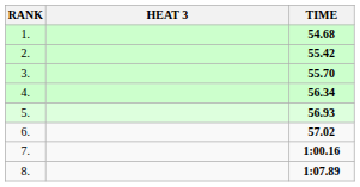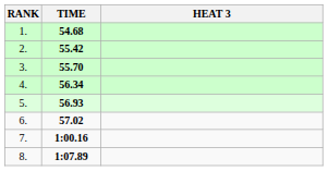 <table class="wikitable" style="border-collapse: collapse; font-size: 90%;">
 <tr>
 <th>RANK</th>
+<th style="width: 5em">TIME</th>
 <th style="width: 20em">HEAT 3</th>
-<th style="width: 5em">TIME</th>
 </tr>
 <tr style="background:#ccffcc;">
 <td align="center">1.</td>
+<td align="center"><strong>54.68</strong></td>
 <td></td>
-<td align="center"><strong>54.68</strong></td>
 </tr>
 <tr style="background:#ccffcc;">
 <td align="center">2.</td>
+<td align="center"><strong>55.42</strong></td>
 <td></td>
-<td align="center"><strong>55.42</strong></td>
 </tr>
 <tr style="background:#ccffcc;">
 <td align="center">3.</td>
+<td align="center"><strong>55.70</strong></td>
 <td></td>
-<td align="center"><strong>55.70</strong></td>
 </tr>
 <tr style="background:#ccffcc;">
 <td align="center">4.</td>
+<td align="center"><strong>56.34</strong></td>
 <td></td>
-<td align="center"><strong>56.34</strong></td>
 </tr>
 <tr style="background:#ddffdd;">
 <td align="center">5.</td>
+<td align="center"><strong>56.93</strong></td>
 <td></td>
-<td align="center"><strong>56.93</strong></td>
 </tr>
 <tr>
 <td align="center">6.</td>
+<td align="center"><strong>57.02</strong></td>
 <td></td>
-<td align="center"><strong>57.02</strong></td>
 </tr>
 <tr>
 <td align="center">7.</td>
+<td align="center"><strong>1:00.16</strong></td>
 <td></td>
-<td align="center"><strong>1:00.16</strong></td>
 </tr>
 <tr>
 <td align="center">8.</td>
+<td align="center"><strong>1:07.89</strong></td>
 <td></td>
-<td align="center"><strong>1:07.89</strong></td>
 </tr>
 </table>
